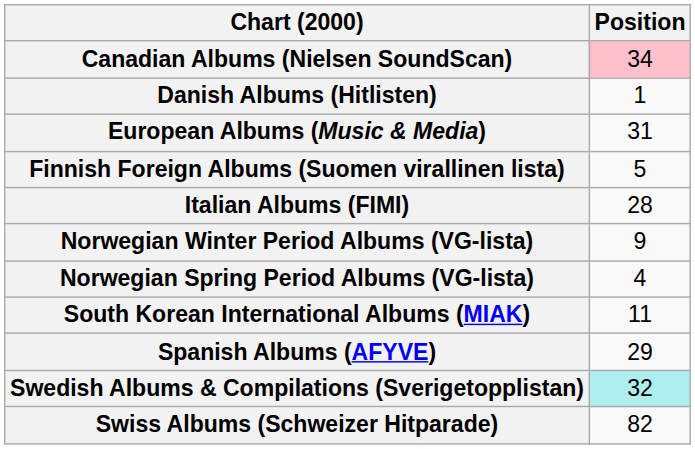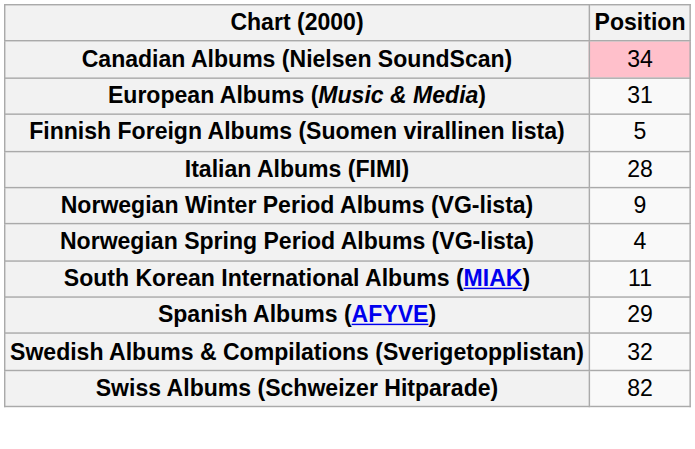 <table class="wikitable plainrowheaders sortable">
 <tr>
 <th scope="col">Chart (2000)</th>
 <th scope="col">Position</th>
 </tr>
 <tr>
 <th scope="row">Canadian Albums (Nielsen SoundScan)</th>
 <td style="background: pink; text-align:center;">34</td>
-</tr>
-<tr>
-<th scope="row">Danish Albums (Hitlisten)</th>
-<td style="text-align:center;">1</td>
 </tr>
 <tr>
 <th scope="row">European Albums (<em>Music & Media</em>)</th>
 <td style="text-align:center;">31</td>
 </tr>
 <tr>
 <th scope="row">Finnish Foreign Albums (Suomen virallinen lista)</th>
 <td style="text-align:center;">5</td>
 </tr>
 <tr>
 <th scope="row">Italian Albums (FIMI)</th>
 <td style="text-align:center;">28</td>
 </tr>
 <tr>
 <th scope="row">Norwegian Winter Period Albums (VG-lista)</th>
 <td style="text-align:center;">9</td>
 </tr>
 <tr>
 <th scope="row">Norwegian Spring Period Albums (VG-lista)</th>
 <td style="text-align:center;">4</td>
 </tr>
 <tr>
 <th scope="row">South Korean International Albums (<a href='#'>MIAK</a>)</th>
 <td style="text-align:center;">11</td>
 </tr>
 <tr>
 <th scope="row">Spanish Albums (<a href='#'>AFYVE</a>)</th>
 <td align="center">29</td>
 </tr>
 <tr>
 <th scope="row">Swedish Albums & Compilations (Sverigetopplistan)</th>
-<td style="background: paleturquoise; text-align:center;">32</td>
+<td style="text-align:center;">32</td>
 </tr>
 <tr>
 <th scope="row">Swiss Albums (Schweizer Hitparade)</th>
 <td style="text-align:center;">82</td>
 </tr>
 </table>
